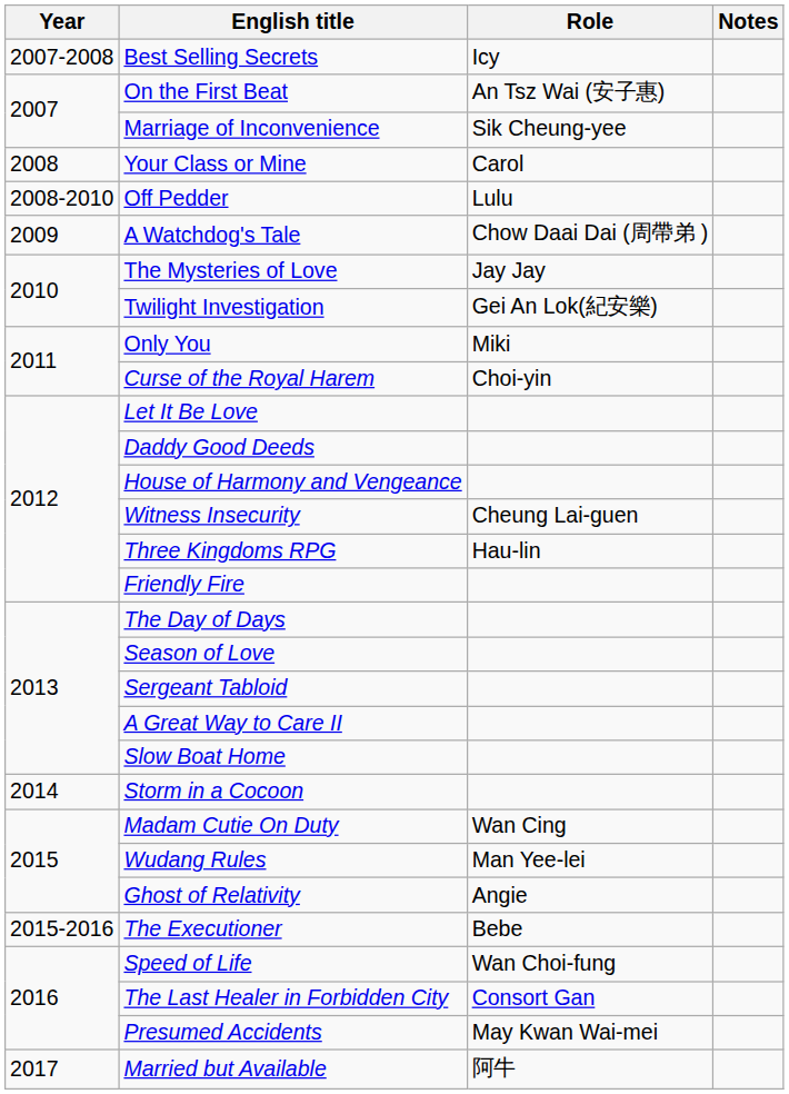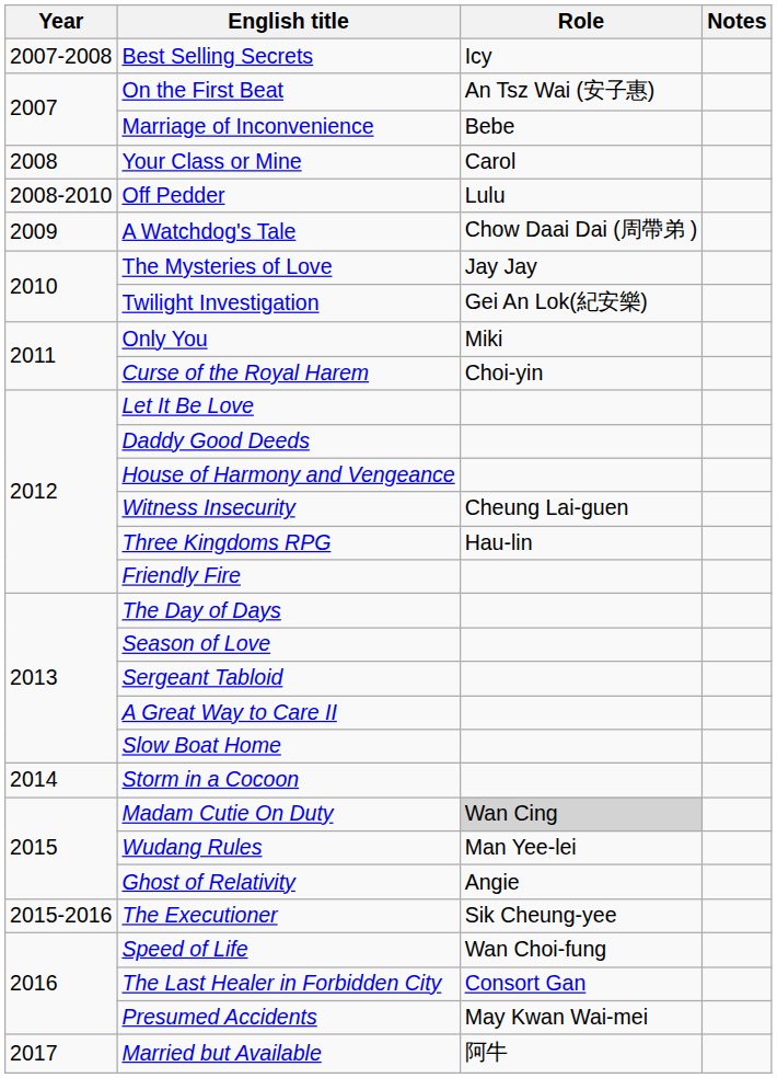 <table class="wikitable">
 <tr>
 <th>Year</th>
 <th>English title</th>
 <th>Role</th>
 <th>Notes</th>
 </tr>
 <tr>
 <td>2007-2008</td>
 <td><a href='#'>Best Selling Secrets</a></td>
 <td>Icy</td>
 <td></td>
 </tr>
 <tr>
 <td rowspan="2">2007</td>
 <td><a href='#'>On the First Beat</a></td>
 <td>An Tsz Wai (安子惠)</td>
 <td></td>
 </tr>
 <tr>
 <td><a href='#'>Marriage of Inconvenience</a></td>
-<td>Sik Cheung-yee</td>
+<td>Bebe</td>
 <td></td>
 </tr>
 <tr>
 <td>2008</td>
 <td><a href='#'>Your Class or Mine</a></td>
 <td>Carol</td>
 <td></td>
 </tr>
 <tr>
 <td>2008-2010</td>
 <td><a href='#'>Off Pedder</a></td>
 <td>Lulu</td>
 <td></td>
 </tr>
 <tr>
 <td>2009</td>
 <td><a href='#'>A Watchdog's Tale</a></td>
 <td>Chow Daai Dai (周帶弟 )</td>
 <td></td>
 </tr>
 <tr>
 <td rowspan="2">2010</td>
 <td><a href='#'>The Mysteries of Love</a></td>
 <td>Jay Jay</td>
 <td></td>
 </tr>
 <tr>
 <td><a href='#'>Twilight Investigation</a></td>
 <td>Gei An Lok(紀安樂)</td>
 <td></td>
 </tr>
 <tr>
 <td rowspan="2">2011</td>
 <td><a href='#'>Only You</a></td>
 <td>Miki</td>
 <td></td>
 </tr>
 <tr>
 <td><em><a href='#'>Curse of the Royal Harem</a></em></td>
 <td>Choi-yin</td>
 <td></td>
 </tr>
 <tr>
 <td rowspan="6">2012</td>
 <td><em><a href='#'>Let It Be Love</a></em></td>
 <td></td>
 <td></td>
 </tr>
 <tr>
 <td><em><a href='#'>Daddy Good Deeds</a></em></td>
 <td></td>
 <td></td>
 </tr>
 <tr>
 <td><em><a href='#'>House of Harmony and Vengeance</a></em></td>
 <td></td>
 <td></td>
 </tr>
 <tr>
 <td><em><a href='#'>Witness Insecurity</a></em></td>
 <td>Cheung Lai-guen</td>
 <td></td>
 </tr>
 <tr>
 <td><em><a href='#'>Three Kingdoms RPG</a></em></td>
 <td>Hau-lin</td>
 <td></td>
 </tr>
 <tr>
 <td><em><a href='#'>Friendly Fire</a></em></td>
 <td></td>
 <td></td>
 </tr>
 <tr>
 <td rowspan=5>2013</td>
 <td><em><a href='#'>The Day of Days</a></em></td>
 <td></td>
 <td></td>
 </tr>
 <tr>
 <td><em><a href='#'>Season of Love</a></em></td>
 <td></td>
 <td></td>
 </tr>
 <tr>
 <td><em><a href='#'>Sergeant Tabloid</a></em></td>
 <td></td>
 <td></td>
 </tr>
 <tr>
 <td><em><a href='#'>A Great Way to Care II</a></em></td>
 <td></td>
 <td></td>
 </tr>
 <tr>
 <td><em><a href='#'>Slow Boat Home</a></em></td>
 <td></td>
 <td></td>
 </tr>
 <tr>
 <td>2014</td>
 <td><em><a href='#'>Storm in a Cocoon</a></em></td>
 <td></td>
 <td></td>
 </tr>
 <tr>
 <td rowspan="3">2015</td>
 <td><em><a href='#'>Madam Cutie On Duty</a></em></td>
-<td>Wan Cing</td>
+<td style="background: lightgrey;">Wan Cing</td>
 <td></td>
 </tr>
 <tr>
 <td><em><a href='#'>Wudang Rules</a></em></td>
 <td>Man Yee-lei</td>
 <td></td>
 </tr>
 <tr>
 <td><em><a href='#'>Ghost of Relativity</a></em></td>
 <td>Angie</td>
 <td></td>
 </tr>
 <tr>
 <td>2015-2016</td>
 <td><em><a href='#'>The Executioner</a></em></td>
-<td>Bebe</td>
+<td>Sik Cheung-yee</td>
 <td></td>
 </tr>
 <tr>
 <td rowspan="3">2016</td>
 <td><em><a href='#'>Speed of Life</a></em></td>
 <td>Wan Choi-fung</td>
 <td></td>
 </tr>
 <tr>
 <td><em><a href='#'>The Last Healer in Forbidden City</a></em></td>
 <td><a href='#'>Consort Gan</a></td>
 <td></td>
 </tr>
 <tr>
 <td><em><a href='#'>Presumed Accidents</a> </em></td>
 <td>May Kwan Wai-mei</td>
 <td></td>
 </tr>
 <tr>
 <td rowspan="1">2017</td>
 <td><em><a href='#'>Married but Available</a></em></td>
 <td>阿牛</td>
 <td></td>
 </tr>
 </table>
